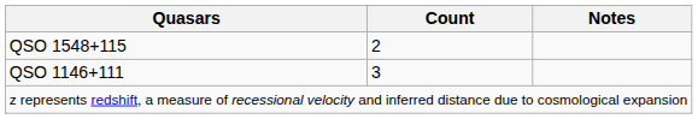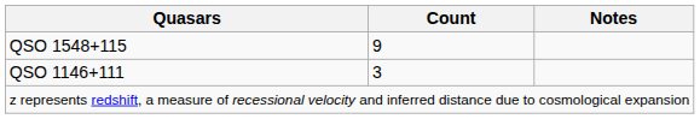 <table class="wikitable" border="1">
 <tr>
 <th>Quasars</th>
 <th>Count</th>
 <th>Notes</th>
 </tr>
 <tr>
 <td>QSO 1548+115<br></td>
-<td>2</td>
+<td>9</td>
 <td></td>
 </tr>
 <tr>
 <td>QSO 1146+111</td>
 <td>3</td>
 <td></td>
 </tr>
 <tr>
 <td colspan=3><small>z represents <a href='#'>redshift</a>, a measure of <em>recessional velocity</em> and inferred distance due to cosmological expansion</small></td>
 </tr>
 </table>
